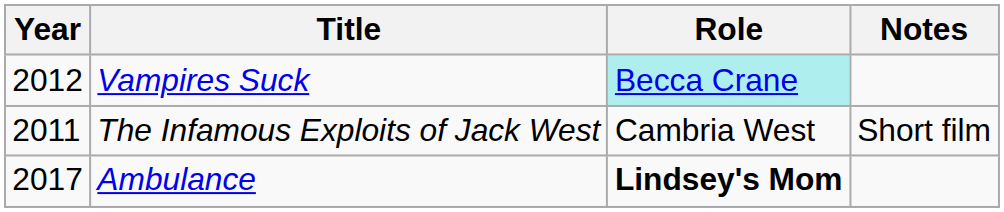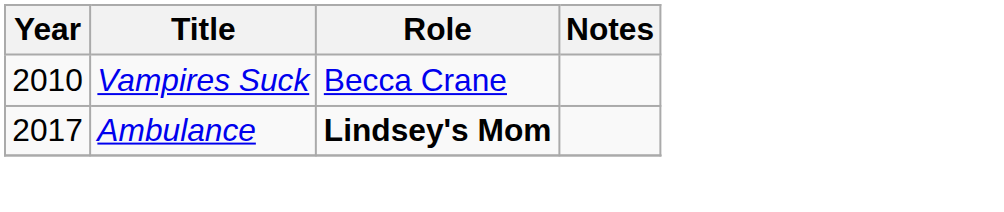 <table class="wikitable sortable">
 <tr>
 <th>Year</th>
 <th>Title</th>
 <th>Role</th>
 <th class="unsortable">Notes</th>
 </tr>
 <tr>
-<td>2012</td>
+<td>2010</td>
 <td><em><a href='#'>Vampires Suck</a></em></td>
-<td style="background: paleturquoise;"><a href='#'>Becca Crane</a></td>
+<td><a href='#'>Becca Crane</a></td>
 <td></td>
-</tr>
-<tr>
-<td>2011</td>
-<td><em>The Infamous Exploits of Jack West</em></td>
-<td>Cambria West</td>
-<td>Short film</td>
 </tr>
 <tr>
 <td>2017</td>
 <td><em><a href='#'>Ambulance</a></em></td>
 <td><strong>Lindsey's Mom</strong></td>
 <td></td>
 </tr>
 <tr>
 </tr>
 </table>
